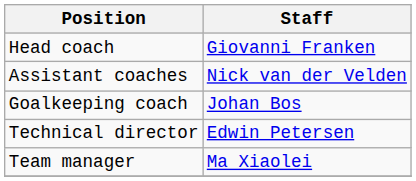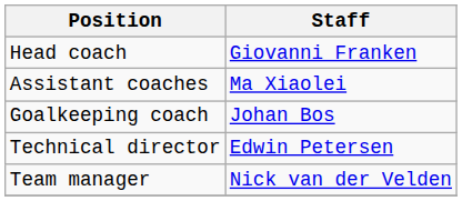 <table class="wikitable">
 <tr>
 <th scope="col">Position</th>
 <th scope="col">Staff</th>
 </tr>
 <tr>
 <td>Head coach</td>
 <td> <a href='#'>Giovanni Franken</a></td>
 </tr>
 <tr>
 <td>Assistant coaches</td>
-<td> <a href='#'>Nick van der Velden</a></td>
+<td> <a href='#'>Ma Xiaolei</a></td>
 </tr>
 <tr>
 <td>Goalkeeping coach</td>
 <td> <a href='#'>Johan Bos</a></td>
 </tr>
 <tr>
 <td>Technical director</td>
 <td> <a href='#'>Edwin Petersen</a></td>
 </tr>
 <tr>
 <td>Team manager</td>
-<td> <a href='#'>Ma Xiaolei</a></td>
+<td> <a href='#'>Nick van der Velden</a></td>
 </tr>
 <tr>
 </tr>
 </table>
